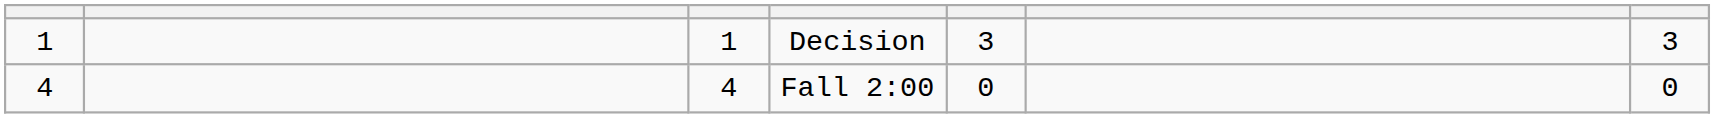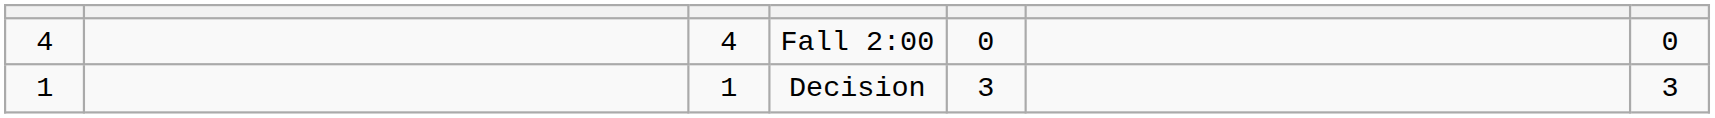 <table class="wikitable" style="text-align: center;">
 <tr>
 <th width=30></th>
 <th width=270></th>
 <th width=30></th>
 <th width=75></th>
 <th width=30></th>
 <th width=270></th>
 <th width=30></th>
 </tr>
 <tr>
+<td>4</td>
+<td align=left></td>
+<td>4</td>
+<td>Fall 2:00</td>
+<td>0</td>
+<td align=left><strong></strong></td>
+<td>0</td>
+</tr>
+<tr>
 <td>1</td>
 <td align=left><strong></strong></td>
 <td>1</td>
 <td>Decision</td>
 <td>3</td>
 <td align=left></td>
 <td>3</td>
 </tr>
-<tr>
-<td>4</td>
-<td align=left></td>
-<td>4</td>
-<td>Fall 2:00</td>
-<td>0</td>
-<td align=left><strong></strong></td>
-<td>0</td>
-</tr>
 </table>
